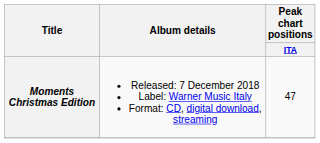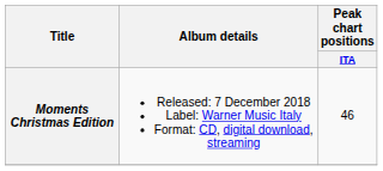 <table class="wikitable plainrowheaders" style="text-align:center;">
 <tr>
 <th scope="col" rowspan="2" style="width:9em;">Title</th>
 <th scope="col" rowspan="2" style="width:16em;">Album details</th>
 <th scope="col" colspan="1">Peak chart positions</th>
 </tr>
 <tr>
 <th scope="col" style="width:3em;font-size:85%;"><a href='#'>ITA</a><br></th>
 </tr>
 <tr>
 <th scope="row"><em>Moments Christmas Edition</em></th>
 <td><br><ul><li>Released: 7 December 2018</li><li>Label: <a href='#'>Warner Music Italy</a></li><li>Format: <a href='#'>CD</a>, <a href='#'>digital download</a>, <a href='#'>streaming</a></li></ul></td>
-<td>47</td>
+<td>46</td>
 </tr>
 <tr>
 </tr>
 </table>
